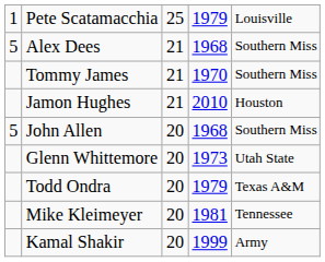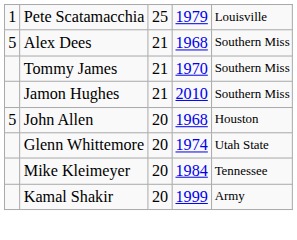 <table class="wikitable">
 <tr>
 </tr>
 <tr>
 <td>1</td>
 <td>Pete Scatamacchia</td>
 <td>25</td>
 <td><a href='#'>1979</a></td>
 <td style="font-size:80%;">Louisville</td>
 </tr>
 <tr>
 <td>5</td>
 <td>Alex Dees</td>
 <td>21</td>
 <td><a href='#'>1968</a></td>
 <td style="font-size:80%;">Southern Miss</td>
 </tr>
 <tr>
 <td></td>
 <td>Tommy James</td>
 <td>21</td>
 <td><a href='#'>1970</a></td>
 <td style="font-size:80%;">Southern Miss</td>
 </tr>
 <tr>
 <td></td>
 <td>Jamon Hughes</td>
 <td>21</td>
 <td><a href='#'>2010</a></td>
-<td style="font-size:80%;">Houston</td>
+<td style="font-size:80%;">Southern Miss</td>
 </tr>
 <tr>
 <td>5</td>
 <td>John Allen</td>
 <td>20</td>
 <td><a href='#'>1968</a></td>
-<td style="font-size:80%;">Southern Miss</td>
+<td style="font-size:80%;">Houston</td>
 </tr>
 <tr>
 <td></td>
 <td>Glenn Whittemore</td>
 <td>20</td>
-<td><a href='#'>1973</a></td>
+<td><a href='#'>1974</a></td>
 <td style="font-size:80%;">Utah State</td>
-</tr>
-<tr>
-<td></td>
-<td>Todd Ondra</td>
-<td>20</td>
-<td><a href='#'>1979</a></td>
-<td style="font-size:80%;">Texas A&M</td>
 </tr>
 <tr>
 <td></td>
 <td>Mike Kleimeyer</td>
 <td>20</td>
-<td><a href='#'>1981</a></td>
+<td><a href='#'>1984</a></td>
 <td style="font-size:80%;">Tennessee</td>
 </tr>
 <tr>
 <td></td>
 <td>Kamal Shakir</td>
 <td>20</td>
 <td><a href='#'>1999</a></td>
 <td style="font-size:80%;">Army</td>
 </tr>
 </table>
